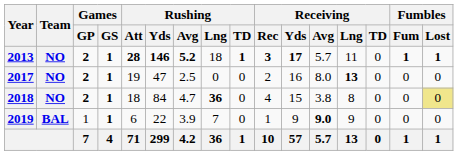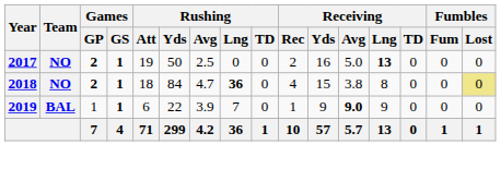 <table class=wikitable style="text-align:center;">
 <tr>
 <th rowspan="2">Year</th>
 <th rowspan="2">Team</th>
 <th colspan="2">Games</th>
 <th colspan="5">Rushing</th>
 <th colspan="5">Receiving</th>
 <th colspan="2">Fumbles</th>
 </tr>
 <tr>
 <th>GP</th>
 <th>GS</th>
 <th>Att</th>
 <th>Yds</th>
 <th>Avg</th>
 <th>Lng</th>
 <th>TD</th>
 <th>Rec</th>
 <th>Yds</th>
 <th>Avg</th>
 <th>Lng</th>
 <th>TD</th>
 <th>Fum</th>
 <th>Lost</th>
 </tr>
 <tr>
-<th><a href='#'>2013</a></th>
-<th><a href='#'>NO</a></th>
-<td><strong>2</strong></td>
-<td><strong>1</strong></td>
-<td><strong>28</strong></td>
-<td><strong>146</strong></td>
-<td><strong>5.2</strong></td>
-<td>18</td>
-<td><strong>1</strong></td>
-<td><strong>3</strong></td>
-<td><strong>17</strong></td>
-<td>5.7</td>
-<td>11</td>
-<td>0</td>
-<td><strong>1</strong></td>
-<td><strong>1</strong></td>
-</tr>
-<tr>
 <th><a href='#'>2017</a></th>
 <th><a href='#'>NO</a></th>
 <td><strong>2</strong></td>
 <td><strong>1</strong></td>
 <td>19</td>
-<td>47</td>
+<td>50</td>
 <td>2.5</td>
 <td>0</td>
 <td>0</td>
 <td>2</td>
 <td>16</td>
-<td>8.0</td>
+<td>5.0</td>
 <td><strong>13</strong></td>
 <td>0</td>
 <td>0</td>
 <td>0</td>
 </tr>
 <tr>
 <th><a href='#'>2018</a></th>
 <th><a href='#'>NO</a></th>
 <td><strong>2</strong></td>
 <td><strong>1</strong></td>
 <td>18</td>
 <td>84</td>
 <td>4.7</td>
 <td><strong>36</strong></td>
 <td>0</td>
 <td>4</td>
 <td>15</td>
 <td>3.8</td>
 <td>8</td>
 <td>0</td>
 <td>0</td>
 <td style="background: khaki;">0</td>
 </tr>
 <tr>
 <th><a href='#'>2019</a></th>
 <th><a href='#'>BAL</a></th>
 <td>1</td>
 <td><strong>1</strong></td>
 <td>6</td>
 <td>22</td>
 <td>3.9</td>
 <td>7</td>
 <td>0</td>
 <td>1</td>
 <td>9</td>
 <td><strong>9.0</strong></td>
 <td>9</td>
 <td>0</td>
 <td>0</td>
 <td>0</td>
 </tr>
 <tr>
 <th colspan="2"></th>
 <th>7</th>
 <th>4</th>
 <th>71</th>
 <th>299</th>
 <th>4.2</th>
 <th>36</th>
 <th>1</th>
 <th>10</th>
 <th>57</th>
 <th>5.7</th>
 <th>13</th>
 <th>0</th>
 <th>1</th>
 <th>1</th>
 </tr>
 </table>
